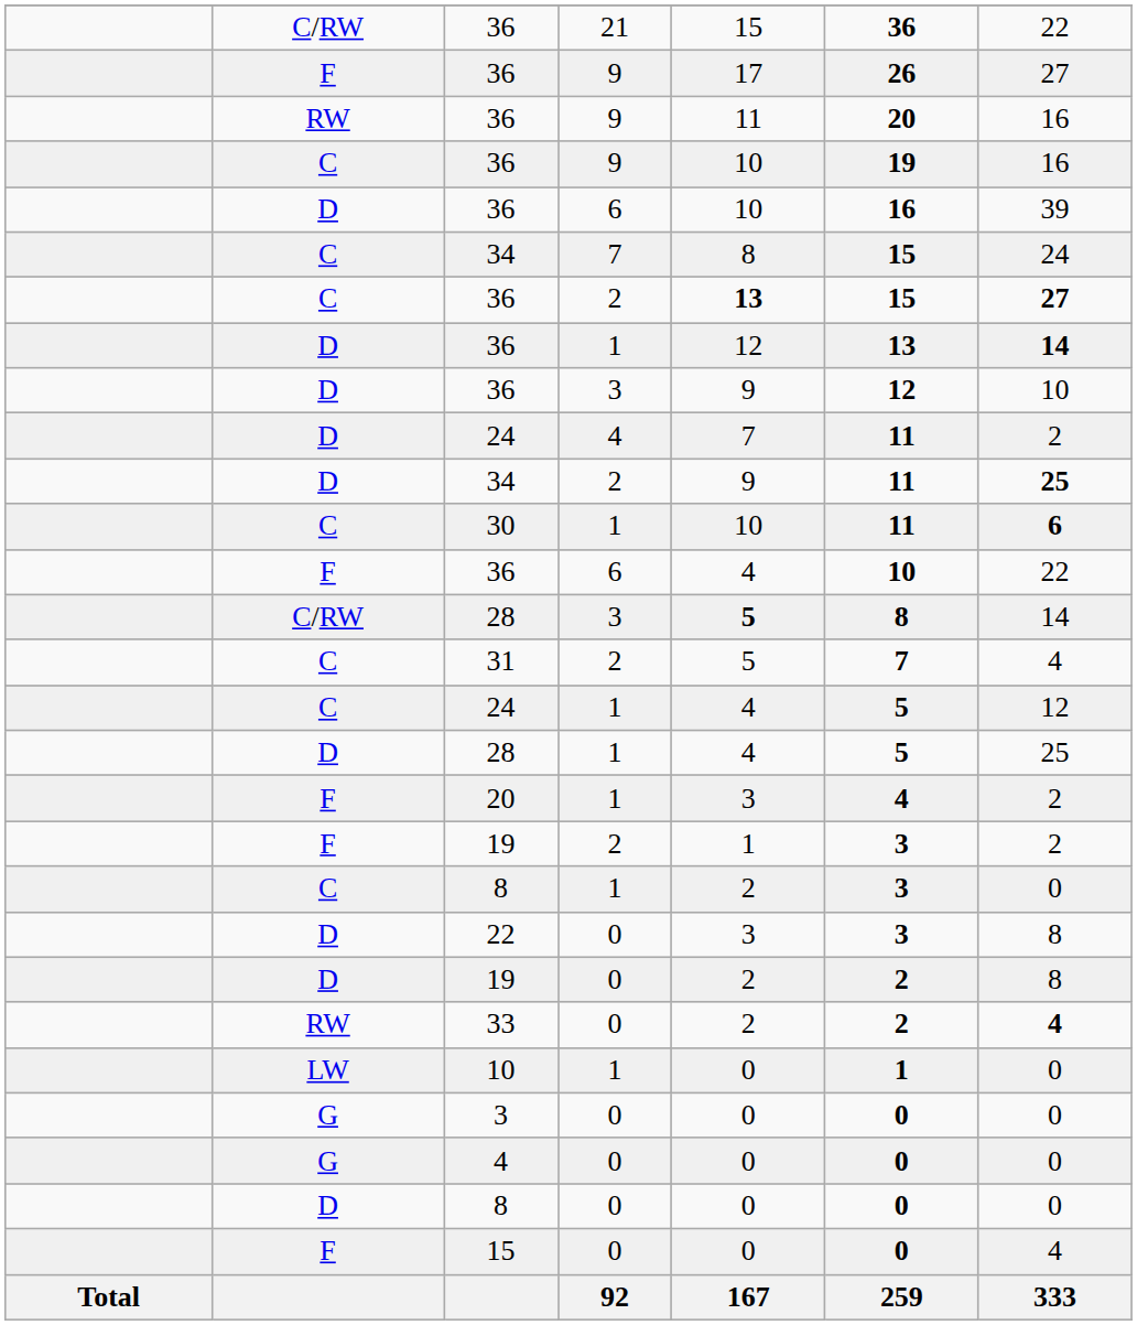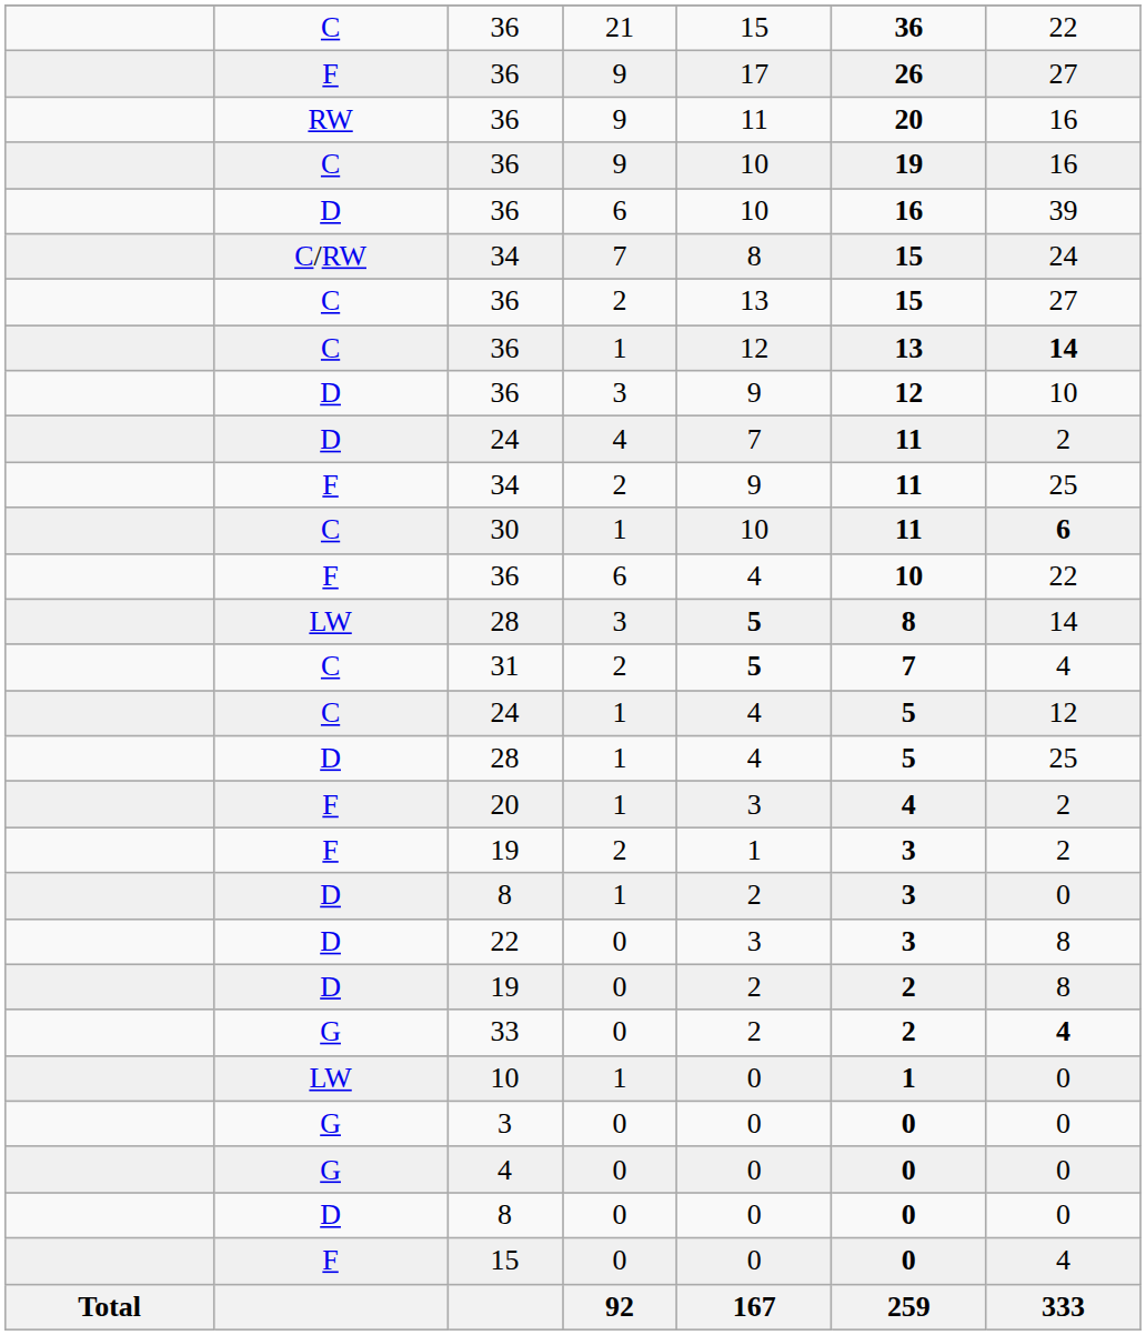 <table class="wikitable sortable" width ="50%">
 <tr align="center">
 </tr>
 <tr align="center" bgcolor="">
 <td></td>
-<td><a href='#'>C</a>/<a href='#'>RW</a></td>
+<td><a href='#'>C</a></td>
 <td>36</td>
 <td>21</td>
 <td>15</td>
 <td><strong>36</strong></td>
 <td>22</td>
 </tr>
 <tr align="center" bgcolor="f0f0f0">
 <td></td>
 <td><a href='#'>F</a></td>
 <td>36</td>
 <td>9</td>
 <td>17</td>
 <td><strong>26</strong></td>
 <td>27</td>
 </tr>
 <tr align="center" bgcolor="">
 <td></td>
 <td><a href='#'>RW</a></td>
 <td>36</td>
 <td>9</td>
 <td>11</td>
 <td><strong>20</strong></td>
 <td>16</td>
 </tr>
 <tr align="center" bgcolor="f0f0f0">
 <td></td>
 <td><a href='#'>C</a></td>
 <td>36</td>
 <td>9</td>
 <td>10</td>
 <td><strong>19</strong></td>
 <td>16</td>
 </tr>
 <tr align="center" bgcolor="">
 <td></td>
 <td><a href='#'>D</a></td>
 <td>36</td>
 <td>6</td>
 <td>10</td>
 <td><strong>16</strong></td>
 <td>39</td>
 </tr>
 <tr align="center" bgcolor="f0f0f0">
 <td></td>
-<td><a href='#'>C</a></td>
+<td><a href='#'>C</a>/<a href='#'>RW</a></td>
 <td>34</td>
 <td>7</td>
 <td>8</td>
 <td><strong>15</strong></td>
 <td>24</td>
 </tr>
 <tr align="center" bgcolor="">
 <td></td>
 <td><a href='#'>C</a></td>
 <td>36</td>
 <td>2</td>
-<td><strong>13</strong></td>
+<td>13</td>
 <td><strong>15</strong></td>
-<td><strong>27</strong></td>
+<td>27</td>
 </tr>
 <tr align="center" bgcolor="f0f0f0">
 <td></td>
-<td><a href='#'>D</a></td>
+<td><a href='#'>C</a></td>
 <td>36</td>
 <td>1</td>
 <td>12</td>
 <td><strong>13</strong></td>
 <td><strong>14</strong></td>
 </tr>
 <tr align="center" bgcolor="">
 <td></td>
 <td><a href='#'>D</a></td>
 <td>36</td>
 <td>3</td>
 <td>9</td>
 <td><strong>12</strong></td>
 <td>10</td>
 </tr>
 <tr align="center" bgcolor="f0f0f0">
 <td></td>
 <td><a href='#'>D</a></td>
 <td>24</td>
 <td>4</td>
 <td>7</td>
 <td><strong>11</strong></td>
 <td>2</td>
 </tr>
 <tr align="center" bgcolor="">
 <td></td>
-<td><a href='#'>D</a></td>
+<td><a href='#'>F</a></td>
 <td>34</td>
 <td>2</td>
 <td>9</td>
 <td><strong>11</strong></td>
-<td><strong>25</strong></td>
+<td>25</td>
 </tr>
 <tr align="center" bgcolor="f0f0f0">
 <td></td>
 <td><a href='#'>C</a></td>
 <td>30</td>
 <td>1</td>
 <td>10</td>
 <td><strong>11</strong></td>
 <td><strong>6</strong></td>
 </tr>
 <tr align="center" bgcolor="">
 <td></td>
 <td><a href='#'>F</a></td>
 <td>36</td>
 <td>6</td>
 <td>4</td>
 <td><strong>10</strong></td>
 <td>22</td>
 </tr>
 <tr align="center" bgcolor="f0f0f0">
 <td></td>
-<td><a href='#'>C</a>/<a href='#'>RW</a></td>
+<td><a href='#'>LW</a></td>
 <td>28</td>
 <td>3</td>
 <td><strong>5</strong></td>
 <td><strong>8</strong></td>
 <td>14</td>
 </tr>
 <tr align="center" bgcolor="">
 <td></td>
 <td><a href='#'>C</a></td>
 <td>31</td>
 <td>2</td>
-<td>5</td>
+<td><strong>5</strong></td>
 <td><strong>7</strong></td>
 <td>4</td>
 </tr>
 <tr align="center" bgcolor="f0f0f0">
 <td></td>
 <td><a href='#'>C</a></td>
 <td>24</td>
 <td>1</td>
 <td>4</td>
 <td><strong>5</strong></td>
 <td>12</td>
 </tr>
 <tr align="center" bgcolor="">
 <td></td>
 <td><a href='#'>D</a></td>
 <td>28</td>
 <td>1</td>
 <td>4</td>
 <td><strong>5</strong></td>
 <td>25</td>
 </tr>
 <tr align="center" bgcolor="f0f0f0">
 <td></td>
 <td><a href='#'>F</a></td>
 <td>20</td>
 <td>1</td>
 <td>3</td>
 <td><strong>4</strong></td>
 <td>2</td>
 </tr>
 <tr align="center" bgcolor="">
 <td></td>
 <td><a href='#'>F</a></td>
 <td>19</td>
 <td>2</td>
 <td>1</td>
 <td><strong>3</strong></td>
 <td>2</td>
 </tr>
 <tr align="center" bgcolor="f0f0f0">
 <td></td>
-<td><a href='#'>C</a></td>
+<td><a href='#'>D</a></td>
 <td>8</td>
 <td>1</td>
 <td>2</td>
 <td><strong>3</strong></td>
 <td>0</td>
 </tr>
 <tr align="center" bgcolor="">
 <td></td>
 <td><a href='#'>D</a></td>
 <td>22</td>
 <td>0</td>
 <td>3</td>
 <td><strong>3</strong></td>
 <td>8</td>
 </tr>
 <tr align="center" bgcolor="f0f0f0">
 <td></td>
 <td><a href='#'>D</a></td>
 <td>19</td>
 <td>0</td>
 <td>2</td>
 <td><strong>2</strong></td>
 <td>8</td>
 </tr>
 <tr align="center" bgcolor="">
 <td></td>
-<td><a href='#'>RW</a></td>
+<td><a href='#'>G</a></td>
 <td>33</td>
 <td>0</td>
 <td>2</td>
 <td><strong>2</strong></td>
 <td><strong>4</strong></td>
 </tr>
 <tr align="center" bgcolor="f0f0f0">
 <td></td>
 <td><a href='#'>LW</a></td>
 <td>10</td>
 <td>1</td>
 <td>0</td>
 <td><strong>1</strong></td>
 <td>0</td>
 </tr>
 <tr align="center" bgcolor="">
 <td></td>
 <td><a href='#'>G</a></td>
 <td>3</td>
 <td>0</td>
 <td>0</td>
 <td><strong>0</strong></td>
 <td>0</td>
 </tr>
 <tr align="center" bgcolor="f0f0f0">
 <td></td>
 <td><a href='#'>G</a></td>
 <td>4</td>
 <td>0</td>
 <td>0</td>
 <td><strong>0</strong></td>
 <td>0</td>
 </tr>
 <tr align="center" bgcolor="">
 <td></td>
 <td><a href='#'>D</a></td>
 <td>8</td>
 <td>0</td>
 <td>0</td>
 <td><strong>0</strong></td>
 <td>0</td>
 </tr>
 <tr align="center" bgcolor="f0f0f0">
 <td></td>
 <td><a href='#'>F</a></td>
 <td>15</td>
 <td>0</td>
 <td>0</td>
 <td><strong>0</strong></td>
 <td>4</td>
 </tr>
 <tr>
 <th>Total</th>
 <th></th>
 <th></th>
 <th>92</th>
 <th>167</th>
 <th>259</th>
 <th>333</th>
 </tr>
 </table>
